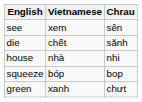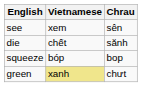 <table class="wikitable">
 <tr>
 <th>English</th>
 <th>Vietnamese</th>
 <th>Chrau</th>
 </tr>
 <tr>
 <td>see</td>
 <td>xem</td>
 <td>sên</td>
 </tr>
 <tr>
 <td>die</td>
 <td>chết</td>
 <td>sănh</td>
 </tr>
 <tr>
-<td>house</td>
-<td>nhà</td>
-<td>nhi</td>
-</tr>
-<tr>
 <td>squeeze</td>
 <td>bóp</td>
 <td>bop</td>
 </tr>
 <tr>
 <td>green</td>
-<td>xanh</td>
+<td style="background: khaki;">xanh</td>
 <td>chưt</td>
 </tr>
 </table>
